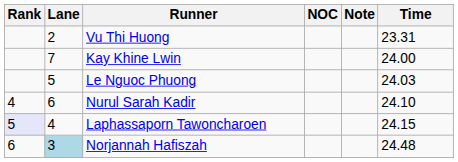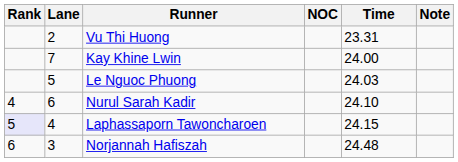 <table class="wikitable sortable" style="text-align:Left">
 <tr>
 <th width=10>Rank</th>
 <th width=10>Lane</th>
 <th width=250>Runner</th>
 <th width=10>NOC</th>
+<th width=80>Time</th>
 <th width=10>Note</th>
-<th width=80>Time</th>
 </tr>
 <tr>
 <td></td>
 <td>2</td>
 <td><a href='#'>Vu Thi Huong</a></td>
 <td></td>
+<td>23.31</td>
 <td></td>
-<td>23.31</td>
 </tr>
 <tr>
 <td></td>
 <td>7</td>
 <td><a href='#'>Kay Khine Lwin</a></td>
 <td></td>
+<td>24.00</td>
 <td></td>
-<td>24.00</td>
 </tr>
 <tr>
 <td></td>
 <td>5</td>
 <td><a href='#'>Le Nguoc Phuong</a></td>
 <td></td>
+<td>24.03</td>
 <td></td>
-<td>24.03</td>
 </tr>
 <tr>
 <td>4</td>
 <td>6</td>
 <td><a href='#'>Nurul Sarah Kadir</a></td>
 <td></td>
+<td>24.10</td>
 <td></td>
-<td>24.10</td>
 </tr>
 <tr>
 <td style="background: lavender;">5</td>
 <td>4</td>
 <td><a href='#'>Laphassaporn Tawoncharoen</a></td>
 <td></td>
+<td>24.15</td>
 <td></td>
-<td>24.15</td>
 </tr>
 <tr>
 <td>6</td>
-<td style="background: lightblue;">3</td>
+<td>3</td>
 <td><a href='#'>Norjannah Hafiszah</a></td>
 <td></td>
+<td>24.48</td>
 <td></td>
-<td>24.48</td>
 </tr>
 </table>
